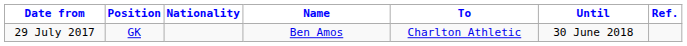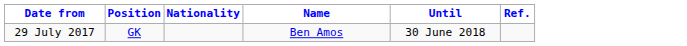 <table class="wikitable"  style="text-align:center; font-size:90%; ">
 <tr>
 <th style="background:#FFFFFF; color:#0000FF; width:100px;">Date from</th>
 <th style="background:#FFFFFF; color:#0000FF; width:50px;">Position</th>
 <th style="background:#FFFFFF; color:#0000FF; width:50px;">Nationality</th>
 <th style="background:#FFFFFF; color:#0000FF; width:150px;">Name</th>
-<th style="background:#FFFFFF; color:#0000FF; width:150px;">To</th>
 <th style="background:#FFFFFF; color:#0000FF; width:110px;">Until</th>
 <th style="background:#FFFFFF; color:#0000FF; width:30px;">Ref.</th>
 </tr>
 <tr>
 <td>29 July 2017</td>
 <td><a href='#'>GK</a></td>
 <td></td>
 <td><a href='#'>Ben Amos</a></td>
-<td><a href='#'>Charlton Athletic</a></td>
 <td>30 June 2018</td>
 <td></td>
 </tr>
 </table>
